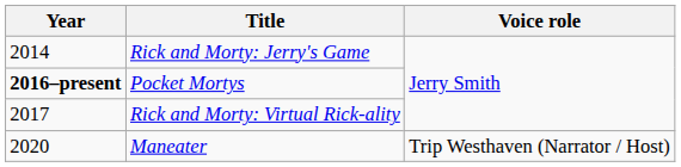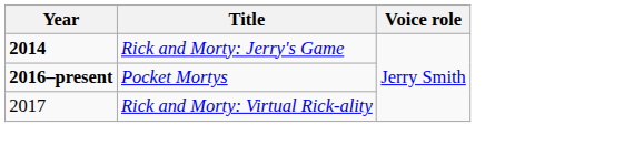 <table class="wikitable sortable">
 <tr>
 <th>Year</th>
 <th>Title</th>
 <th>Voice role</th>
 </tr>
 <tr>
-<td>2014</td>
+<td><strong>2014</strong></td>
 <td><em><a href='#'>Rick and Morty: Jerry's Game</a></em></td>
 <td rowspan="3"><a href='#'>Jerry Smith</a></td>
 </tr>
 <tr>
 <td><strong>2016–present</strong></td>
 <td><em><a href='#'>Pocket Mortys</a></em></td>
 </tr>
 <tr>
 <td>2017</td>
 <td><em><a href='#'>Rick and Morty: Virtual Rick-ality</a></em></td>
 </tr>
-<tr>
-<td>2020</td>
-<td><em><a href='#'>Maneater</a></em></td>
-<td>Trip Westhaven (Narrator / Host)</td>
-</tr>
 </table>
